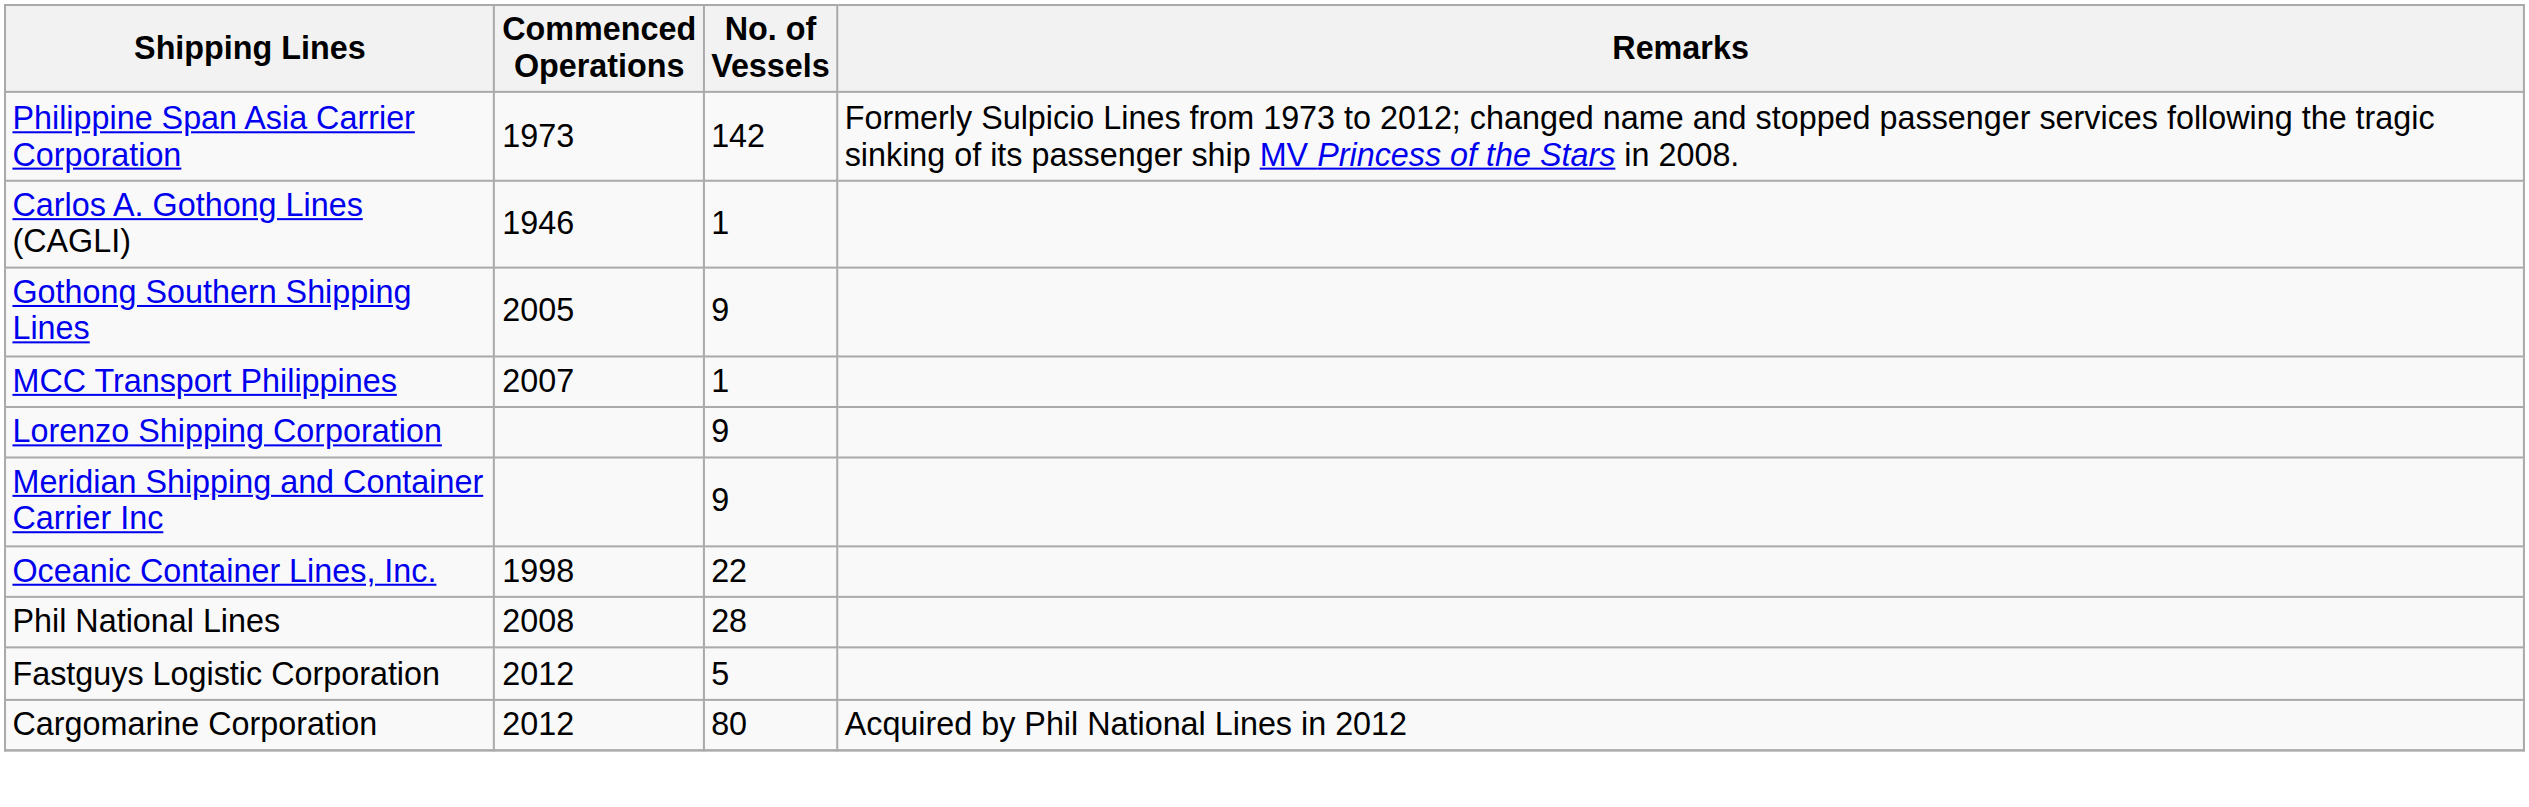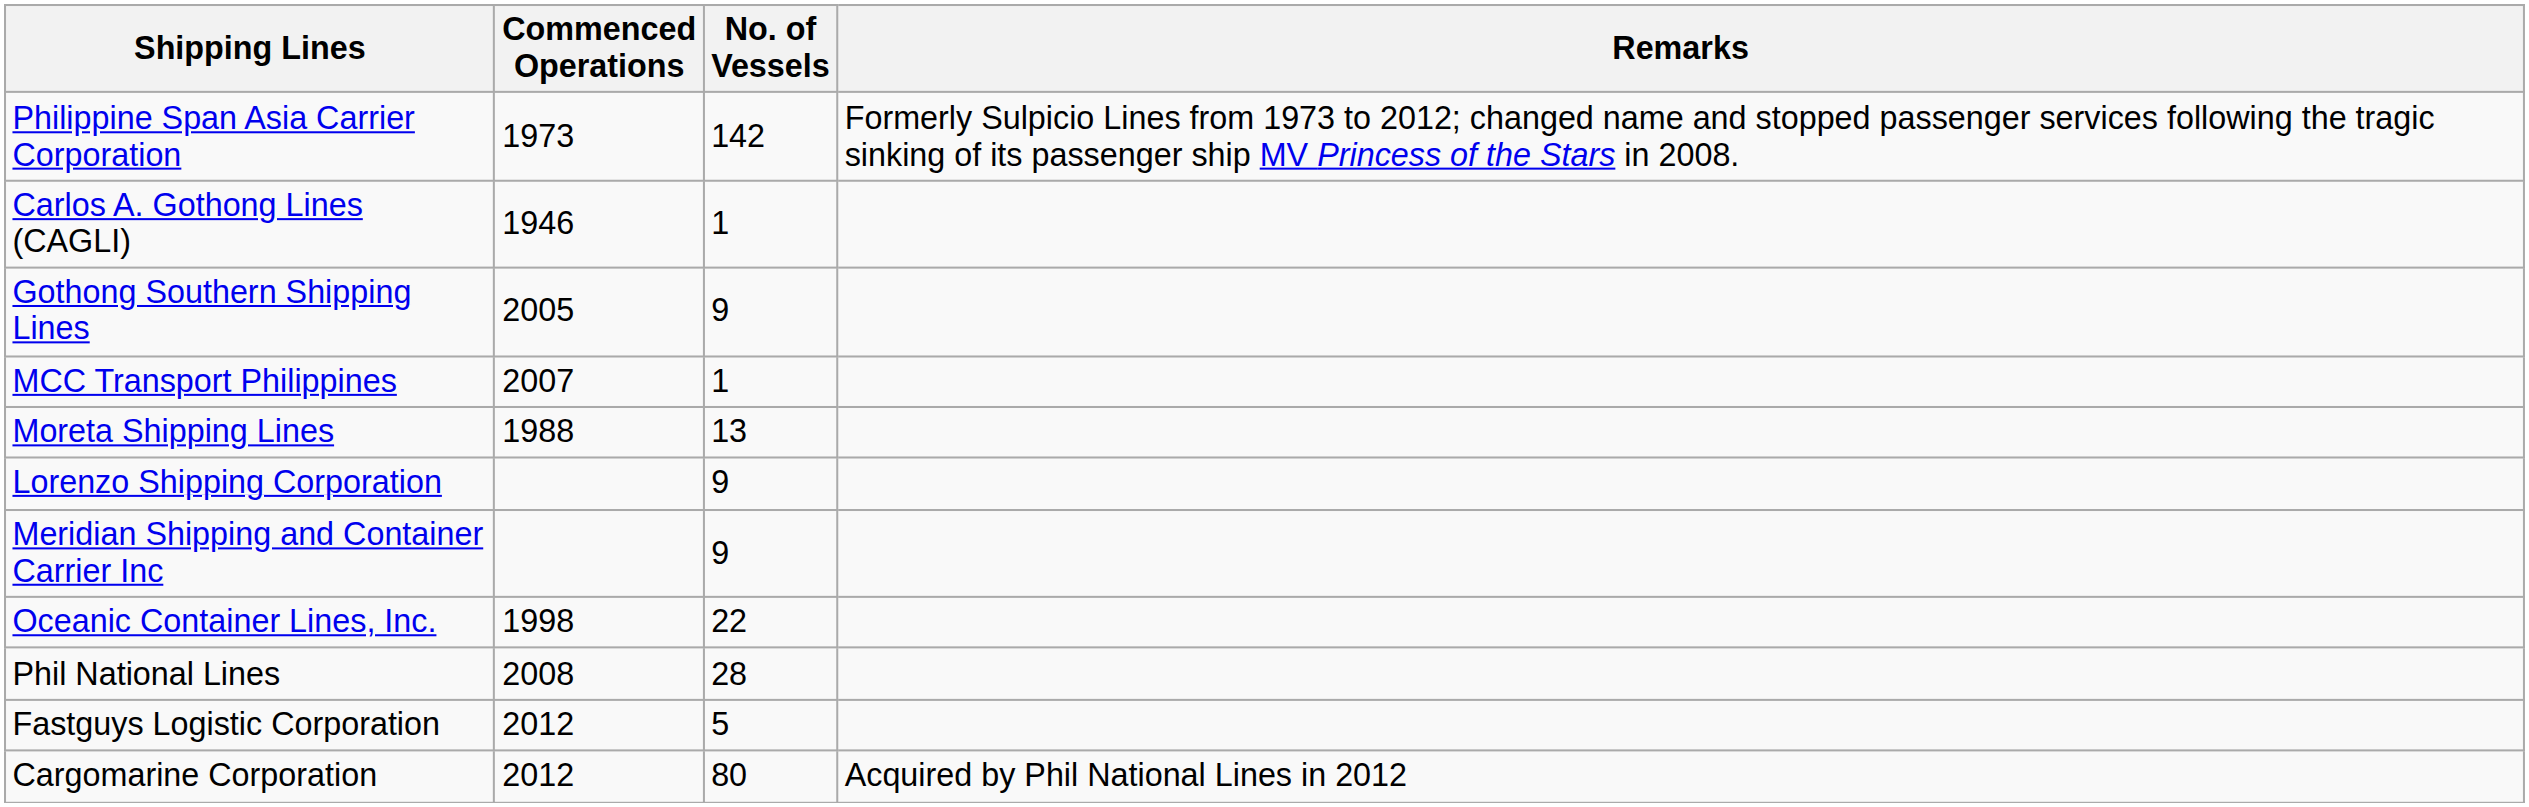 <table class="wikitable sortable">
 <tr valign="middle">
 <th>Shipping Lines</th>
 <th>Commenced<br>Operations</th>
 <th>No. of<br>Vessels</th>
 <th>Remarks</th>
 </tr>
 <tr>
 <td><a href='#'>Philippine Span Asia Carrier Corporation</a></td>
 <td>1973</td>
 <td>142</td>
 <td>Formerly Sulpicio Lines from 1973 to 2012; changed name and stopped passenger services following the tragic sinking of its passenger ship <a href='#'>MV <em>Princess of the Stars</em></a> in 2008.</td>
 </tr>
 <tr>
 <td><a href='#'>Carlos A. Gothong Lines</a> (CAGLI)</td>
 <td>1946</td>
 <td>1</td>
 <td></td>
 </tr>
 <tr>
 <td><a href='#'>Gothong Southern Shipping Lines</a></td>
 <td>2005</td>
 <td>9</td>
 <td></td>
 </tr>
 <tr>
 <td><a href='#'>MCC Transport Philippines</a></td>
 <td>2007</td>
 <td>1</td>
+<td></td>
+</tr>
+<tr>
+<td><a href='#'>Moreta Shipping Lines</a></td>
+<td>1988</td>
+<td>13</td>
 <td></td>
 </tr>
 <tr>
 <td><a href='#'>Lorenzo Shipping Corporation</a></td>
 <td></td>
 <td>9</td>
 <td></td>
 </tr>
 <tr>
 <td><a href='#'>Meridian Shipping and Container Carrier Inc</a></td>
 <td></td>
 <td>9</td>
 <td></td>
 </tr>
 <tr>
 <td><a href='#'>Oceanic Container Lines, Inc.</a></td>
 <td>1998</td>
 <td>22</td>
 <td></td>
 </tr>
 <tr>
 <td>Phil National Lines</td>
 <td>2008</td>
 <td>28</td>
 <td></td>
 </tr>
 <tr>
 <td>Fastguys Logistic Corporation</td>
 <td>2012</td>
 <td>5</td>
 <td></td>
 </tr>
 <tr>
 <td>Cargomarine Corporation</td>
 <td>2012</td>
 <td>80</td>
 <td>Acquired by Phil National Lines in 2012</td>
 </tr>
 <tr>
 </tr>
 </table>
